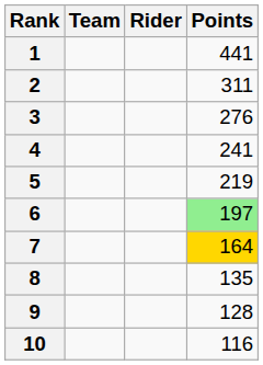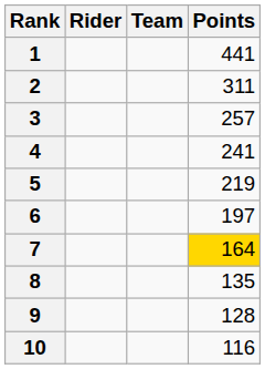 <table class="wikitable">
 <tr>
 <th scope="col">Rank</th>
+<th scope="col">Rider</th>
 <th scope="col">Team</th>
-<th scope="col">Rider</th>
 <th scope="col">Points</th>
 </tr>
 <tr>
 <th scope="row">1</th>
+<td> </td>
 <td></td>
-<td> </td>
 <td style="text-align:right;">441</td>
 </tr>
 <tr>
 <th scope="row">2</th>
 <td></td>
 <td></td>
 <td style="text-align:right;">311</td>
 </tr>
 <tr>
 <th scope="row">3</th>
+<td> </td>
 <td></td>
-<td> </td>
-<td style="text-align:right;">276</td>
+<td style="text-align:right;">257</td>
 </tr>
 <tr>
 <th scope="row">4</th>
 <td></td>
 <td></td>
 <td style="text-align:right;">241</td>
 </tr>
 <tr>
 <th scope="row">5</th>
 <td></td>
 <td></td>
 <td style="text-align:right;">219</td>
 </tr>
 <tr>
 <th scope="row">6</th>
+<td> </td>
 <td></td>
-<td> </td>
-<td style="background: lightgreen; text-align:right;">197</td>
+<td style="text-align:right;">197</td>
 </tr>
 <tr>
 <th scope="row">7</th>
 <td></td>
 <td></td>
 <td style="background: gold; text-align:right;">164</td>
 </tr>
 <tr>
 <th scope="row">8</th>
 <td></td>
 <td></td>
 <td style="text-align:right;">135</td>
 </tr>
 <tr>
 <th scope="row">9</th>
 <td></td>
 <td></td>
 <td style="text-align:right;">128</td>
 </tr>
 <tr>
 <th scope="row">10</th>
 <td></td>
 <td></td>
 <td style="text-align:right;">116</td>
 </tr>
 </table>
